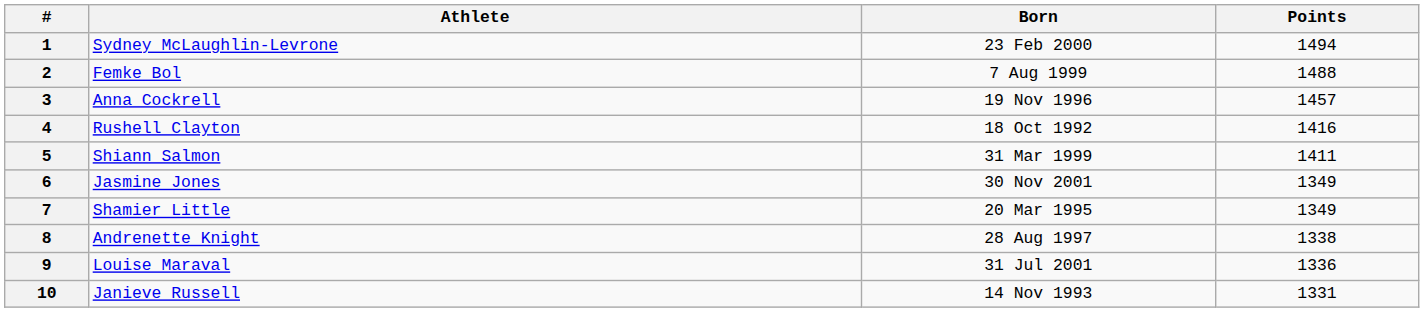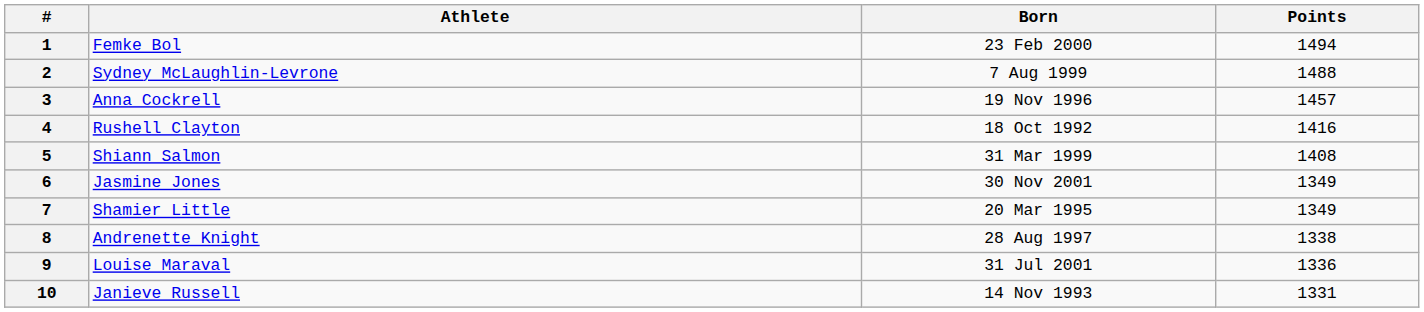 <table class="wikitable" width=80% style="font-size:90%; text-align:center;">
 <tr>
 <th>#</th>
 <th>Athlete</th>
 <th>Born</th>
 <th>Points</th>
 </tr>
 <tr>
 <th>1</th>
-<td align=left> <a href='#'>Sydney McLaughlin-Levrone</a></td>
+<td align=left> <a href='#'>Femke Bol</a></td>
 <td>23 Feb 2000</td>
 <td>1494</td>
 </tr>
 <tr>
 <th>2</th>
-<td align=left> <a href='#'>Femke Bol</a></td>
+<td align=left> <a href='#'>Sydney McLaughlin-Levrone</a></td>
 <td>7 Aug 1999</td>
 <td>1488</td>
 </tr>
 <tr>
 <th>3</th>
 <td align=left> <a href='#'>Anna Cockrell</a></td>
 <td>19 Nov 1996</td>
 <td>1457</td>
 </tr>
 <tr>
 <th>4</th>
 <td align=left> <a href='#'>Rushell Clayton</a></td>
 <td>18 Oct 1992</td>
 <td>1416</td>
 </tr>
 <tr>
 <th>5</th>
 <td align=left> <a href='#'>Shiann Salmon</a></td>
 <td>31 Mar 1999</td>
-<td>1411</td>
+<td>1408</td>
 </tr>
 <tr>
 <th>6</th>
 <td align=left> <a href='#'>Jasmine Jones</a></td>
 <td>30 Nov 2001</td>
 <td>1349</td>
 </tr>
 <tr>
 <th>7</th>
 <td align=left> <a href='#'>Shamier Little</a></td>
 <td>20 Mar 1995</td>
 <td>1349</td>
 </tr>
 <tr>
 <th>8</th>
 <td align=left> <a href='#'>Andrenette Knight</a></td>
 <td>28 Aug 1997</td>
 <td>1338</td>
 </tr>
 <tr>
 <th>9</th>
 <td align=left> <a href='#'>Louise Maraval</a></td>
 <td>31 Jul 2001</td>
 <td>1336</td>
 </tr>
 <tr>
 <th>10</th>
 <td align=left> <a href='#'>Janieve Russell</a></td>
 <td>14 Nov 1993</td>
 <td>1331</td>
 </tr>
 </table>
